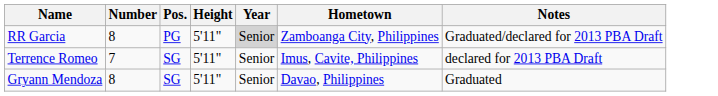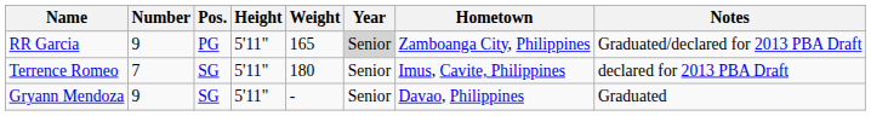 <table class="wikitable sortable" border="1">
 <tr>
 <th>Name</th>
 <th>Number</th>
 <th>Pos.</th>
 <th>Height</th>
+<th>Weight</th>
 <th>Year</th>
 <th>Hometown</th>
 <th class="unsortable">Notes</th>
 </tr>
 <tr>
 <td sortname><a href='#'>RR Garcia</a></td>
-<td>8</td>
+<td>9</td>
 <td><a href='#'>PG</a></td>
 <td>5'11"</td>
+<td>165</td>
 <td style="background: lightgrey;">Senior</td>
 <td><a href='#'>Zamboanga City</a>, <a href='#'>Philippines</a></td>
 <td>Graduated/declared for <a href='#'>2013 PBA Draft</a></td>
 </tr>
 <tr>
 <td sortname><a href='#'>Terrence Romeo</a></td>
 <td>7</td>
 <td><a href='#'>SG</a></td>
 <td>5'11"</td>
+<td>180</td>
 <td>Senior</td>
 <td><a href='#'>Imus</a>, <a href='#'>Cavite, Philippines</a></td>
 <td>declared for <a href='#'>2013 PBA Draft</a></td>
 </tr>
 <tr>
 <td sortname><a href='#'>Gryann Mendoza</a></td>
-<td>8</td>
+<td>9</td>
 <td><a href='#'>SG</a></td>
 <td>5'11"</td>
+<td>-</td>
 <td>Senior</td>
 <td><a href='#'>Davao</a>, <a href='#'>Philippines</a></td>
 <td>Graduated</td>
 </tr>
 </table>
